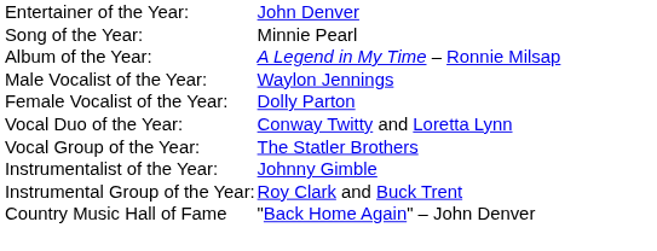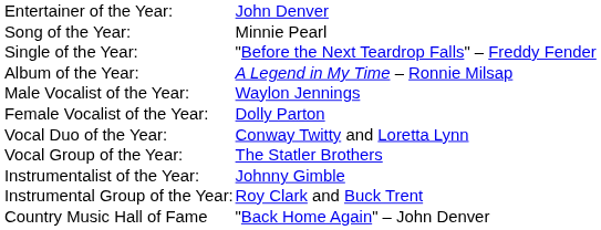 <table cellspacing="0" border="0" cellpadding="1">
 <tr>
 <td>Entertainer of the Year:</td>
 <td><a href='#'>John Denver</a></td>
 </tr>
 <tr>
 <td>Song of the Year:</td>
 <td>Minnie Pearl</td>
+</tr>
+<tr>
+<td>Single of the Year:</td>
+<td>"<a href='#'>Before the Next Teardrop Falls</a>" – <a href='#'>Freddy Fender</a></td>
 </tr>
 <tr>
 <td>Album of the Year:</td>
 <td><em><a href='#'>A Legend in My Time</a></em> – <a href='#'>Ronnie Milsap</a></td>
 </tr>
 <tr>
 <td>Male Vocalist of the Year:</td>
 <td><a href='#'>Waylon Jennings</a></td>
 </tr>
 <tr>
 <td>Female Vocalist of the Year:</td>
 <td><a href='#'>Dolly Parton</a></td>
 </tr>
 <tr>
 <td>Vocal Duo of the Year:</td>
 <td><a href='#'>Conway Twitty</a> and <a href='#'>Loretta Lynn</a></td>
 </tr>
 <tr>
 <td>Vocal Group of the Year:</td>
 <td><a href='#'>The Statler Brothers</a></td>
 </tr>
 <tr>
 <td>Instrumentalist of the Year:</td>
 <td><a href='#'>Johnny Gimble</a></td>
 </tr>
 <tr>
 <td>Instrumental Group of the Year:</td>
 <td><a href='#'>Roy Clark</a> and <a href='#'>Buck Trent</a></td>
 </tr>
 <tr>
 <td>Country Music Hall of Fame</td>
 <td>"<a href='#'>Back Home Again</a>" – John Denver</td>
 </tr>
 </table>
